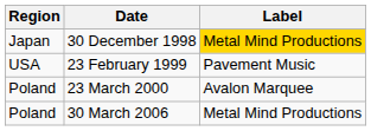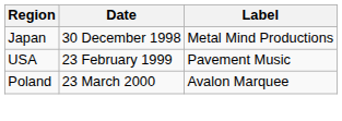 <table class="wikitable plainrowheaders">
 <tr>
 <th scope="col">Region</th>
 <th scope="col">Date</th>
 <th scope="col">Label</th>
 </tr>
 <tr>
 <td>Japan</td>
 <td>30 December 1998</td>
-<td style="background: gold;">Metal Mind Productions</td>
+<td>Metal Mind Productions</td>
 </tr>
 <tr>
 <td>USA</td>
 <td>23 February 1999</td>
 <td>Pavement Music</td>
 </tr>
 <tr>
 <td>Poland</td>
 <td>23 March 2000</td>
 <td>Avalon Marquee</td>
 </tr>
-<tr>
-<td>Poland</td>
-<td>30 March 2006</td>
-<td>Metal Mind Productions</td>
-</tr>
 </table>
